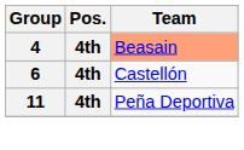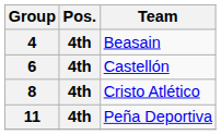 <table class="wikitable">
 <tr>
 <th>Group</th>
 <th>Pos.</th>
 <th>Team</th>
 </tr>
 <tr>
 <th>4</th>
 <th>4th</th>
-<td style="background: lightsalmon;"><a href='#'>Beasain</a></td>
+<td><a href='#'>Beasain</a></td>
 </tr>
 <tr>
 <th>6</th>
 <th>4th</th>
 <td><a href='#'>Castellón</a></td>
+</tr>
+<tr>
+<th>8</th>
+<th>4th</th>
+<td><a href='#'>Cristo Atlético</a></td>
 </tr>
 <tr>
 <th>11</th>
 <th>4th</th>
 <td><a href='#'>Peña Deportiva</a></td>
 </tr>
 <tr>
 </tr>
 </table>
